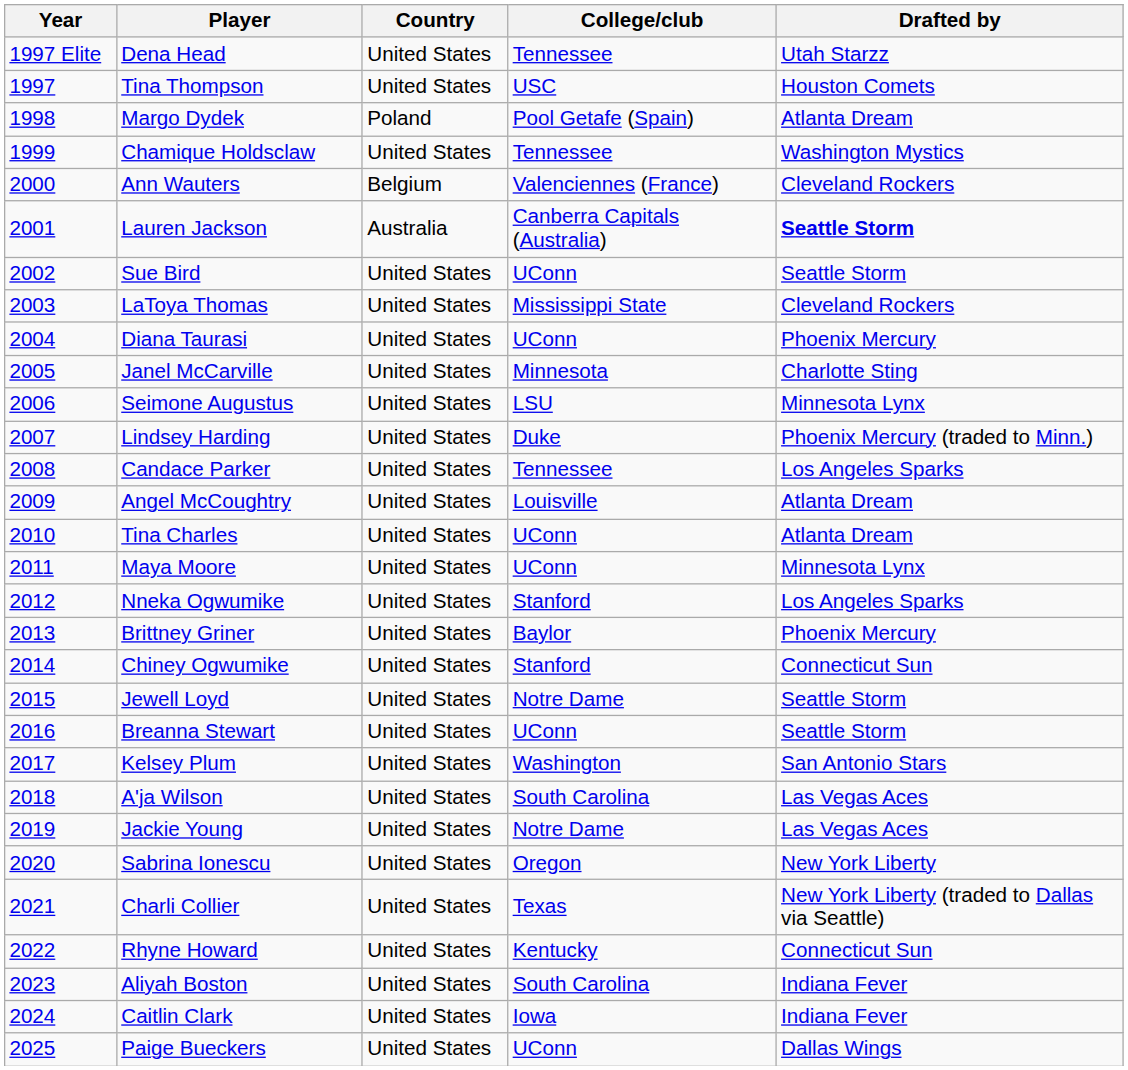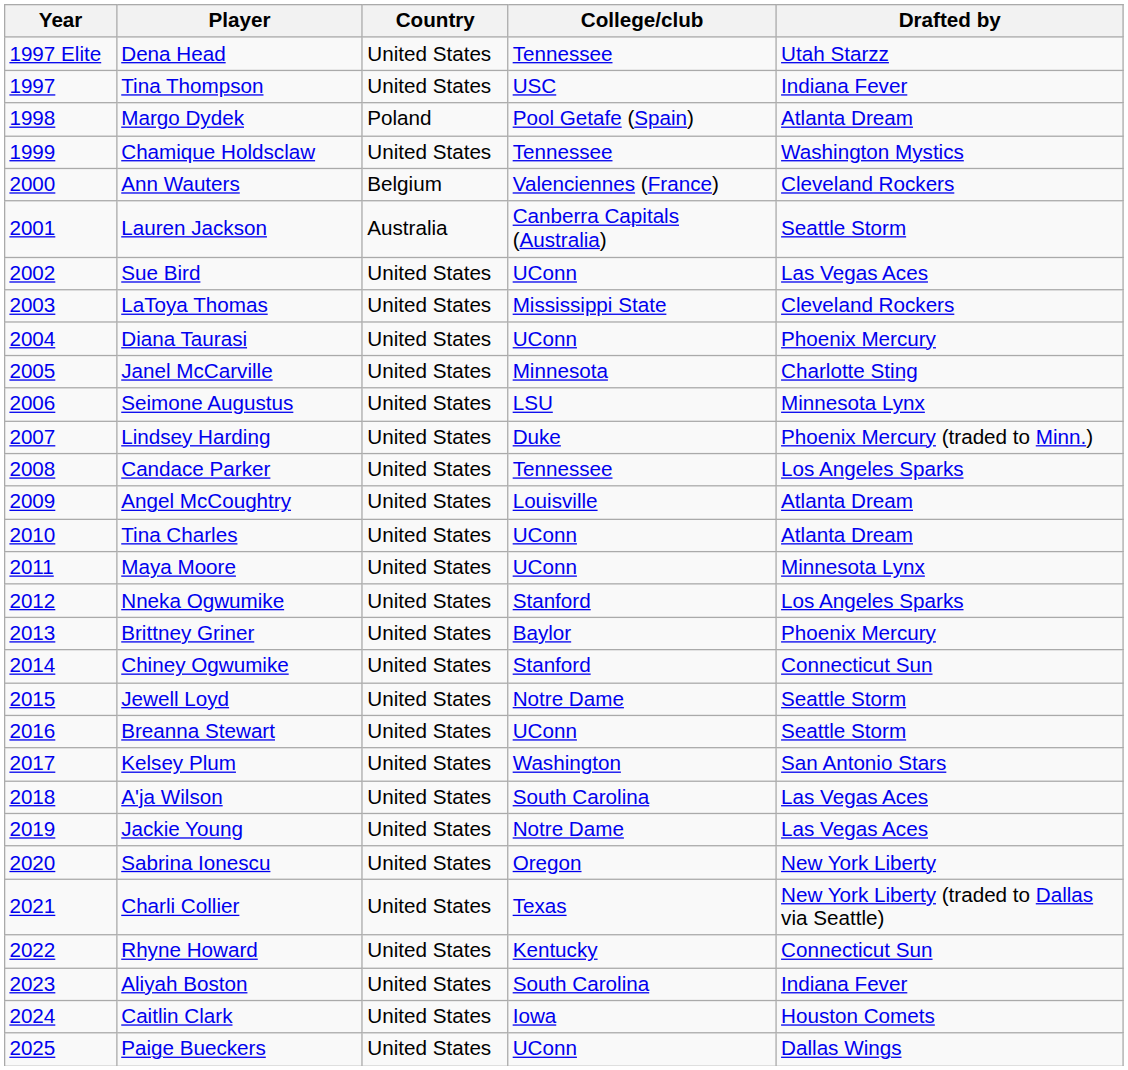 <table class="wikitable">
 <tr>
 <th width=10%>Year</th>
 <th width=22%>Player</th>
 <th width=13%>Country</th>
 <th width=24%>College/club</th>
 <th width=53%>Drafted by</th>
 </tr>
 <tr>
 <td><a href='#'>1997 Elite</a></td>
 <td><a href='#'>Dena Head</a></td>
 <td>United States</td>
 <td><a href='#'>Tennessee</a></td>
 <td><a href='#'>Utah Starzz</a></td>
 </tr>
 <tr>
 <td><a href='#'>1997</a></td>
 <td><a href='#'>Tina Thompson</a></td>
 <td>United States</td>
 <td><a href='#'>USC</a></td>
-<td><a href='#'>Houston Comets</a></td>
+<td><a href='#'>Indiana Fever</a></td>
 </tr>
 <tr>
 <td><a href='#'>1998</a></td>
 <td><a href='#'>Margo Dydek</a></td>
 <td>Poland</td>
 <td><a href='#'>Pool Getafe</a> (<a href='#'>Spain</a>)</td>
 <td><a href='#'>Atlanta Dream</a></td>
 </tr>
 <tr>
 <td><a href='#'>1999</a></td>
 <td><a href='#'>Chamique Holdsclaw</a></td>
 <td>United States</td>
 <td><a href='#'>Tennessee</a></td>
 <td><a href='#'>Washington Mystics</a></td>
 </tr>
 <tr>
 <td><a href='#'>2000</a></td>
 <td><a href='#'>Ann Wauters</a></td>
 <td>Belgium</td>
 <td><a href='#'>Valenciennes</a> (<a href='#'>France</a>)</td>
 <td><a href='#'>Cleveland Rockers</a></td>
 </tr>
 <tr>
 <td><a href='#'>2001</a></td>
 <td><a href='#'>Lauren Jackson</a></td>
 <td>Australia</td>
 <td><a href='#'>Canberra Capitals</a> (<a href='#'>Australia</a>)</td>
-<td><strong><a href='#'>Seattle Storm</a></strong></td>
+<td><a href='#'>Seattle Storm</a></td>
 </tr>
 <tr>
 <td><a href='#'>2002</a></td>
 <td><a href='#'>Sue Bird</a></td>
 <td>United States</td>
 <td><a href='#'>UConn</a></td>
-<td><a href='#'>Seattle Storm</a></td>
+<td><a href='#'>Las Vegas Aces</a></td>
 </tr>
 <tr>
 <td><a href='#'>2003</a></td>
 <td><a href='#'>LaToya Thomas</a></td>
 <td>United States</td>
 <td><a href='#'>Mississippi State</a></td>
 <td><a href='#'>Cleveland Rockers</a></td>
 </tr>
 <tr>
 <td><a href='#'>2004</a></td>
 <td><a href='#'>Diana Taurasi</a></td>
 <td>United States</td>
 <td><a href='#'>UConn</a></td>
 <td><a href='#'>Phoenix Mercury</a></td>
 </tr>
 <tr>
 <td><a href='#'>2005</a></td>
 <td><a href='#'>Janel McCarville</a></td>
 <td>United States</td>
 <td><a href='#'>Minnesota</a></td>
 <td><a href='#'>Charlotte Sting</a></td>
 </tr>
 <tr>
 <td><a href='#'>2006</a></td>
 <td><a href='#'>Seimone Augustus</a></td>
 <td>United States</td>
 <td><a href='#'>LSU</a></td>
 <td><a href='#'>Minnesota Lynx</a></td>
 </tr>
 <tr>
 <td><a href='#'>2007</a></td>
 <td><a href='#'>Lindsey Harding</a></td>
 <td>United States</td>
 <td><a href='#'>Duke</a></td>
 <td><a href='#'>Phoenix Mercury</a> (traded to <a href='#'>Minn.</a>)</td>
 </tr>
 <tr>
 <td><a href='#'>2008</a></td>
 <td><a href='#'>Candace Parker</a></td>
 <td>United States</td>
 <td><a href='#'>Tennessee</a></td>
 <td><a href='#'>Los Angeles Sparks</a></td>
 </tr>
 <tr>
 <td><a href='#'>2009</a></td>
 <td><a href='#'>Angel McCoughtry</a></td>
 <td>United States</td>
 <td><a href='#'>Louisville</a></td>
 <td><a href='#'>Atlanta Dream</a></td>
 </tr>
 <tr>
 <td><a href='#'>2010</a></td>
 <td><a href='#'>Tina Charles</a></td>
 <td>United States</td>
 <td><a href='#'>UConn</a></td>
 <td><a href='#'>Atlanta Dream</a></td>
 </tr>
 <tr>
 <td><a href='#'>2011</a></td>
 <td><a href='#'>Maya Moore</a></td>
 <td>United States</td>
 <td><a href='#'>UConn</a></td>
 <td><a href='#'>Minnesota Lynx</a></td>
 </tr>
 <tr>
 <td><a href='#'>2012</a></td>
 <td><a href='#'>Nneka Ogwumike</a></td>
 <td>United States</td>
 <td><a href='#'>Stanford</a></td>
 <td><a href='#'>Los Angeles Sparks</a></td>
 </tr>
 <tr>
 <td><a href='#'>2013</a></td>
 <td><a href='#'>Brittney Griner</a></td>
 <td>United States</td>
 <td><a href='#'>Baylor</a></td>
 <td><a href='#'>Phoenix Mercury</a></td>
 </tr>
 <tr>
 <td><a href='#'>2014</a></td>
 <td><a href='#'>Chiney Ogwumike</a></td>
 <td>United States</td>
 <td><a href='#'>Stanford</a></td>
 <td><a href='#'>Connecticut Sun</a></td>
 </tr>
 <tr>
 <td><a href='#'>2015</a></td>
 <td><a href='#'>Jewell Loyd</a></td>
 <td>United States</td>
 <td><a href='#'>Notre Dame</a></td>
 <td><a href='#'>Seattle Storm</a></td>
 </tr>
 <tr>
 <td><a href='#'>2016</a></td>
 <td><a href='#'>Breanna Stewart</a></td>
 <td>United States</td>
 <td><a href='#'>UConn</a></td>
 <td><a href='#'>Seattle Storm</a></td>
 </tr>
 <tr>
 <td><a href='#'>2017</a></td>
 <td><a href='#'>Kelsey Plum</a></td>
 <td>United States</td>
 <td><a href='#'>Washington</a></td>
 <td><a href='#'>San Antonio Stars</a></td>
 </tr>
 <tr>
 <td><a href='#'>2018</a></td>
 <td><a href='#'>A'ja Wilson</a></td>
 <td>United States</td>
 <td><a href='#'>South Carolina</a></td>
 <td><a href='#'>Las Vegas Aces</a></td>
 </tr>
 <tr>
 <td><a href='#'>2019</a></td>
 <td><a href='#'>Jackie Young</a></td>
 <td>United States</td>
 <td><a href='#'>Notre Dame</a></td>
 <td><a href='#'>Las Vegas Aces</a></td>
 </tr>
 <tr>
 <td><a href='#'>2020</a></td>
 <td><a href='#'>Sabrina Ionescu</a></td>
 <td>United States</td>
 <td><a href='#'>Oregon</a></td>
 <td><a href='#'>New York Liberty</a></td>
 </tr>
 <tr>
 <td><a href='#'>2021</a></td>
 <td><a href='#'>Charli Collier</a></td>
 <td>United States</td>
 <td><a href='#'>Texas</a></td>
 <td><a href='#'>New York Liberty</a> (traded to <a href='#'>Dallas</a> via Seattle)</td>
 </tr>
 <tr>
 <td><a href='#'>2022</a></td>
 <td><a href='#'>Rhyne Howard</a></td>
 <td>United States</td>
 <td><a href='#'>Kentucky</a></td>
 <td><a href='#'>Connecticut Sun</a></td>
 </tr>
 <tr>
 <td><a href='#'>2023</a></td>
 <td><a href='#'>Aliyah Boston</a></td>
 <td>United States</td>
 <td><a href='#'>South Carolina</a></td>
 <td><a href='#'>Indiana Fever</a></td>
 </tr>
 <tr>
 <td><a href='#'>2024</a></td>
 <td><a href='#'>Caitlin Clark</a> </td>
 <td>United States</td>
 <td><a href='#'>Iowa</a></td>
-<td><a href='#'>Indiana Fever</a></td>
+<td><a href='#'>Houston Comets</a></td>
 </tr>
 <tr>
 <td><a href='#'>2025</a></td>
 <td><a href='#'>Paige Bueckers</a></td>
 <td>United States</td>
 <td><a href='#'>UConn</a></td>
 <td><a href='#'>Dallas Wings</a></td>
 </tr>
 </table>
